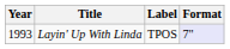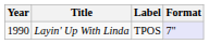 <table class="wikitable">
 <tr>
 <th>Year</th>
 <th>Title</th>
 <th>Label</th>
 <th>Format</th>
 </tr>
 <tr>
-<td>1993</td>
+<td>1990</td>
 <td><em>Layin' Up With Linda</em></td>
 <td>TPOS</td>
 <td style="background: lavender;">7"</td>
 </tr>
 </table>
